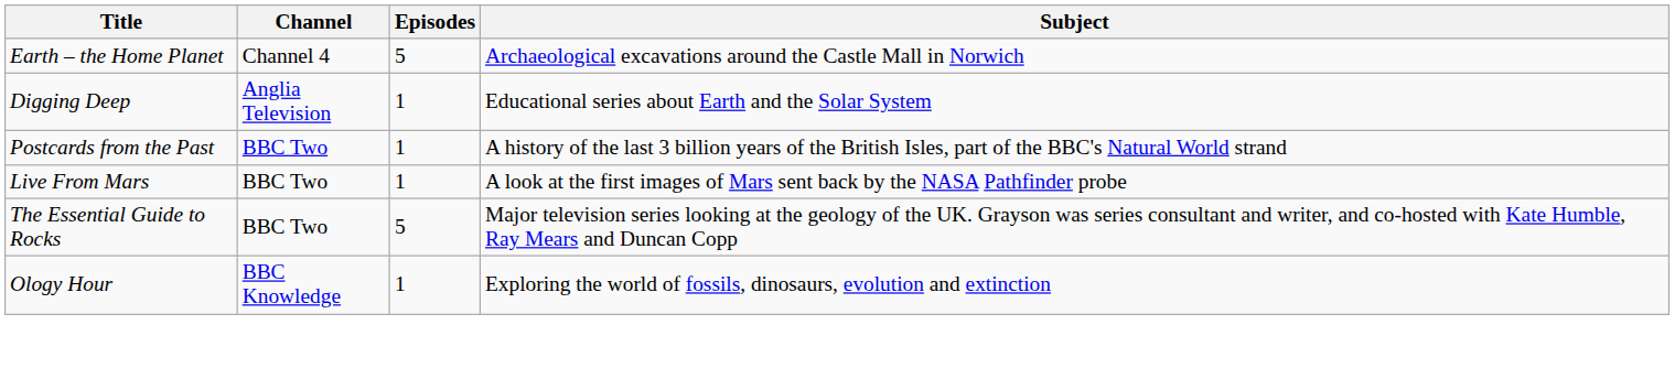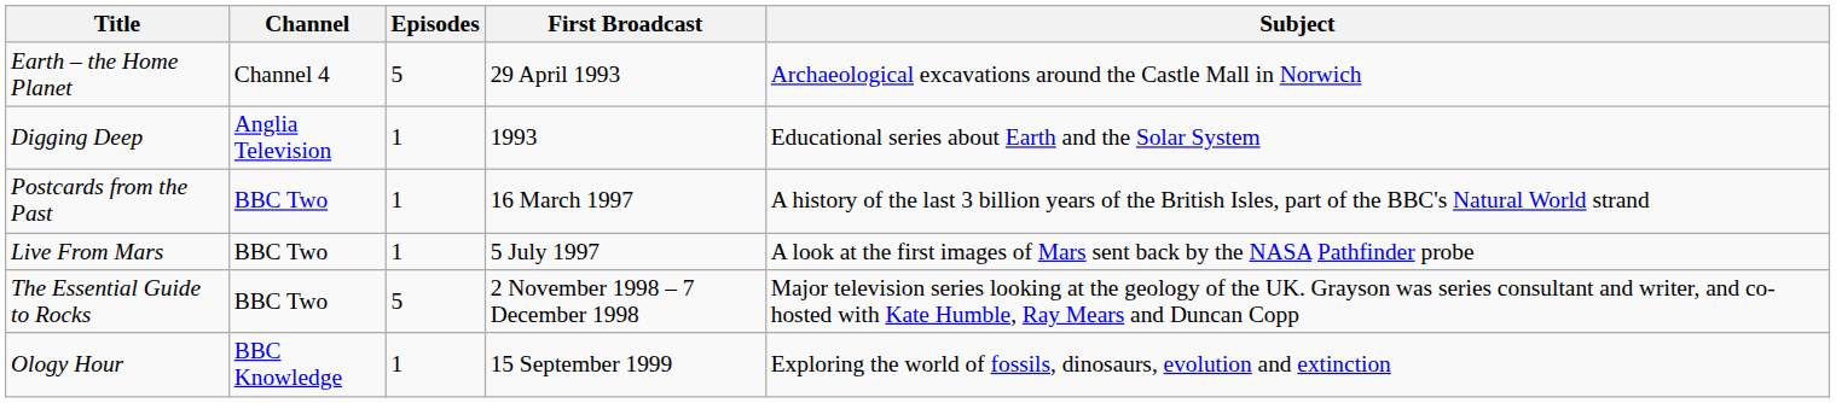 <table class="wikitable">
 <tr>
 <th>Title</th>
 <th>Channel</th>
 <th>Episodes</th>
+<th>First Broadcast</th>
 <th>Subject</th>
 </tr>
 <tr>
 <td><em>Earth – the Home Planet</em></td>
 <td>Channel 4</td>
 <td>5</td>
+<td>29 April 1993</td>
 <td><a href='#'>Archaeological</a> excavations around the Castle Mall in <a href='#'>Norwich</a></td>
 </tr>
 <tr>
 <td><em>Digging Deep</em></td>
 <td><a href='#'>Anglia Television</a></td>
 <td>1</td>
+<td>1993</td>
 <td>Educational series about <a href='#'>Earth</a> and the <a href='#'>Solar System</a></td>
 </tr>
 <tr>
 <td><em>Postcards from the Past</em></td>
 <td><a href='#'>BBC Two</a></td>
 <td>1</td>
+<td>16 March 1997</td>
 <td>A history of the last 3 billion years of the British Isles, part of the BBC's <a href='#'>Natural World</a> strand</td>
 </tr>
 <tr>
 <td><em>Live From Mars</em></td>
 <td>BBC Two</td>
 <td>1</td>
+<td>5 July 1997</td>
 <td>A look at the first images of <a href='#'>Mars</a> sent back by the <a href='#'>NASA</a> <a href='#'>Pathfinder</a> probe</td>
 </tr>
 <tr>
 <td><em>The Essential Guide to Rocks</em></td>
 <td>BBC Two</td>
 <td>5</td>
+<td>2 November 1998 – 7 December 1998</td>
 <td>Major television series looking at the geology of the UK. Grayson was series consultant and writer, and co-hosted with <a href='#'>Kate Humble</a>, <a href='#'>Ray Mears</a> and Duncan Copp</td>
 </tr>
 <tr>
 <td><em>Ology Hour</em></td>
 <td><a href='#'>BBC Knowledge</a></td>
 <td>1</td>
+<td>15 September 1999</td>
 <td>Exploring the world of <a href='#'>fossils</a>, dinosaurs, <a href='#'>evolution</a> and <a href='#'>extinction</a></td>
 </tr>
 </table>
